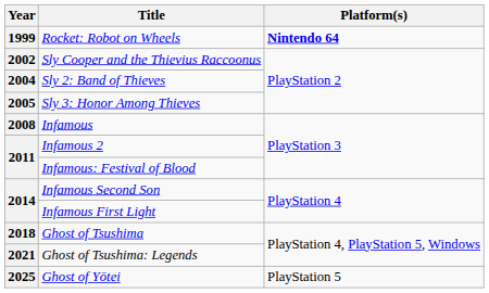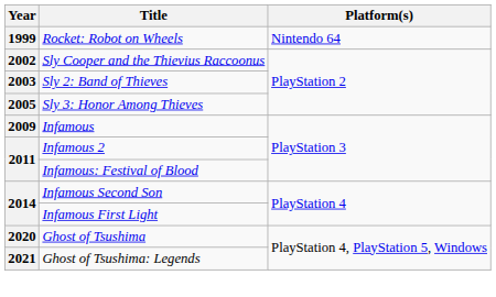 <table class="wikitable sortable plainrowheaders">
 <tr>
 <th scope="col">Year</th>
 <th scope="col">Title</th>
 <th scope="col">Platform(s)</th>
 </tr>
 <tr>
 <th scope="row">1999</th>
 <td><em><a href='#'>Rocket: Robot on Wheels</a></em></td>
-<td><strong><a href='#'>Nintendo 64</a></strong></td>
+<td><a href='#'>Nintendo 64</a></td>
 </tr>
 <tr>
 <th scope="row">2002</th>
 <td><em><a href='#'>Sly Cooper and the Thievius Raccoonus</a></em></td>
 <td rowspan="3"><a href='#'>PlayStation 2</a></td>
 </tr>
 <tr>
-<th scope="row">2004</th>
+<th scope="row">2003</th>
 <td><em><a href='#'>Sly 2: Band of Thieves</a></em></td>
 </tr>
 <tr>
 <th scope="row">2005</th>
 <td><em><a href='#'>Sly 3: Honor Among Thieves</a></em></td>
 </tr>
 <tr>
-<th scope="row">2008</th>
+<th scope="row">2009</th>
 <td><em><a href='#'>Infamous</a></em></td>
 <td rowspan="3"><a href='#'>PlayStation 3</a></td>
 </tr>
 <tr>
 <th scope="row" rowspan="2">2011</th>
 <td><em><a href='#'>Infamous 2</a></em></td>
 </tr>
 <tr>
 <td><em><a href='#'>Infamous: Festival of Blood</a></em></td>
 </tr>
 <tr>
 <th scope="row" rowspan="2">2014</th>
 <td><em><a href='#'>Infamous Second Son</a></em></td>
 <td rowspan="2"><a href='#'>PlayStation 4</a></td>
 </tr>
 <tr>
 <td><em><a href='#'>Infamous First Light</a></em></td>
 </tr>
 <tr>
-<th scope="row">2018</th>
+<th scope="row">2020</th>
 <td><em><a href='#'>Ghost of Tsushima</a></em></td>
 <td rowspan="2">PlayStation 4, <a href='#'>PlayStation 5</a>, <a href='#'>Windows</a></td>
 </tr>
 <tr>
 <th scope="row">2021</th>
 <td><em>Ghost of Tsushima: Legends</em></td>
 </tr>
-<tr>
-<th scope="row">2025</th>
-<td><em><a href='#'>Ghost of Yōtei</a></em></td>
-<td>PlayStation 5</td>
-</tr>
 </table>
